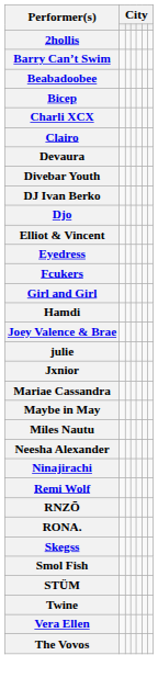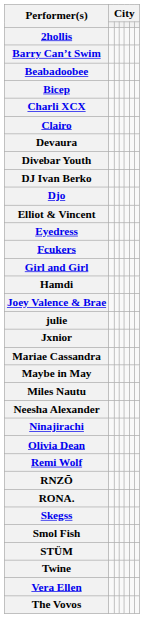 <table class="wikitable plainrowheaders" style="text-align:center">
 <tr>
 <th rowspan="2">Performer(s)</th>
 <th colspan="6">City</th>
 </tr>
 <tr>
 <th></th>
 <th></th>
 <th></th>
 <th></th>
 <th></th>
 <th></th>
 </tr>
 <tr>
 <th scope="row"><a href='#'>2hollis</a></th>
 <td></td>
 <td></td>
 <td></td>
 <td></td>
 <td></td>
 <td></td>
 </tr>
 <tr>
 <th scope="row"><a href='#'>Barry Can’t Swim</a></th>
 <td></td>
 <td></td>
 <td></td>
 <td></td>
 <td></td>
 <td></td>
 </tr>
 <tr>
 <th scope="row"><strong><a href='#'>Beabadoobee</a></strong></th>
 <td></td>
 <td></td>
 <td></td>
 <td></td>
 <td></td>
 <td></td>
 </tr>
 <tr>
 <th scope="row"><a href='#'>Bicep</a></th>
 <td></td>
 <td></td>
 <td></td>
 <td></td>
 <td></td>
 <td></td>
 </tr>
 <tr>
 <th scope="row"><a href='#'><strong>Charli XCX</strong></a></th>
 <td></td>
 <td></td>
 <td></td>
 <td></td>
 <td></td>
 <td></td>
 </tr>
 <tr>
 <th scope="row"><strong><a href='#'>Clairo</a></strong></th>
 <td></td>
 <td></td>
 <td></td>
 <td></td>
 <td></td>
 <td></td>
 </tr>
 <tr>
 <th scope="row">Devaura</th>
 <td></td>
 <td></td>
 <td></td>
 <td></td>
 <td></td>
 <td></td>
 </tr>
 <tr>
 <th scope="row">Divebar Youth</th>
 <td></td>
 <td></td>
 <td></td>
 <td></td>
 <td></td>
 <td></td>
 </tr>
 <tr>
 <th scope="row">DJ Ivan Berko</th>
 <td></td>
 <td></td>
 <td></td>
 <td></td>
 <td></td>
 <td></td>
 </tr>
 <tr>
 <th scope="row"><a href='#'>Djo</a></th>
 <td></td>
 <td></td>
 <td></td>
 <td></td>
 <td></td>
 <td></td>
 </tr>
 <tr>
 <th scope="row">Elliot & Vincent</th>
 <td></td>
 <td></td>
 <td></td>
 <td></td>
 <td></td>
 <td></td>
 </tr>
 <tr>
 <th scope="row"><a href='#'>Eyedress</a></th>
 <td></td>
 <td></td>
 <td></td>
 <td></td>
 <td></td>
 <td></td>
 </tr>
 <tr>
 <th scope="row"><a href='#'>Fcukers</a></th>
 <td></td>
 <td></td>
 <td></td>
 <td></td>
 <td></td>
 <td></td>
 </tr>
 <tr>
 <th scope="row"><a href='#'>Girl and Girl</a></th>
 <td></td>
 <td></td>
 <td></td>
 <td></td>
 <td></td>
 <td></td>
 </tr>
 <tr>
 <th scope="row">Hamdi</th>
 <td></td>
 <td></td>
 <td></td>
 <td></td>
 <td></td>
 <td></td>
 </tr>
 <tr>
 <th scope="row"><a href='#'>Joey Valence & Brae</a></th>
 <td></td>
 <td></td>
 <td></td>
 <td></td>
 <td></td>
 <td></td>
 </tr>
 <tr>
 <th scope="row">julie</th>
 <td></td>
 <td></td>
 <td></td>
 <td></td>
 <td></td>
 <td></td>
 </tr>
 <tr>
 <th scope="row">Jxnior</th>
 <td></td>
 <td></td>
 <td></td>
 <td></td>
 <td></td>
 <td></td>
 </tr>
 <tr>
 <th scope="row">Mariae Cassandra</th>
 <td></td>
 <td></td>
 <td></td>
 <td></td>
 <td></td>
 <td></td>
 </tr>
 <tr>
 <th scope="row">Maybe in May</th>
 <td></td>
 <td></td>
 <td></td>
 <td></td>
 <td></td>
 <td></td>
 </tr>
 <tr>
 <th scope="row">Miles Nautu</th>
 <td></td>
 <td></td>
 <td></td>
 <td></td>
 <td></td>
 <td></td>
 </tr>
 <tr>
 <th scope="row">Neesha Alexander</th>
 <td></td>
 <td></td>
 <td></td>
 <td></td>
 <td></td>
 <td></td>
 </tr>
 <tr>
 <th scope="row"><a href='#'>Ninajirachi</a></th>
 <td></td>
 <td></td>
 <td></td>
 <td></td>
 <td></td>
 <td></td>
 </tr>
 <tr>
+<th scope="row"><a href='#'>Olivia Dean</a></th>
+<td></td>
+<td></td>
+<td></td>
+<td></td>
+<td></td>
+<td></td>
+</tr>
+<tr>
 <th scope="row"><a href='#'>Remi Wolf</a></th>
 <td></td>
 <td></td>
 <td></td>
 <td></td>
 <td></td>
 <td></td>
 </tr>
 <tr>
 <th scope="row">RNZŌ</th>
 <td></td>
 <td></td>
 <td></td>
 <td></td>
 <td></td>
 <td></td>
 </tr>
 <tr>
 <th scope="row">RONA.</th>
 <td></td>
 <td></td>
 <td></td>
 <td></td>
 <td></td>
 <td></td>
 </tr>
 <tr>
 <th scope="row"><a href='#'>Skegss</a></th>
 <td></td>
 <td></td>
 <td></td>
 <td></td>
 <td></td>
 <td></td>
 </tr>
 <tr>
 <th scope="row">Smol Fish</th>
 <td></td>
 <td></td>
 <td></td>
 <td></td>
 <td></td>
 <td></td>
 </tr>
 <tr>
 <th scope="row">STÜM</th>
 <td></td>
 <td></td>
 <td></td>
 <td></td>
 <td></td>
 <td></td>
 </tr>
 <tr>
 <th scope="row">Twine</th>
 <td></td>
 <td></td>
 <td></td>
 <td></td>
 <td></td>
 <td></td>
 </tr>
 <tr>
 <th scope="row"><a href='#'>Vera Ellen</a></th>
 <td></td>
 <td></td>
 <td></td>
 <td></td>
 <td></td>
 </tr>
 <tr>
 <th scope="row">The Vovos</th>
 <td></td>
 <td></td>
 <td></td>
 <td></td>
 <td></td>
 <td></td>
 </tr>
 </table>
